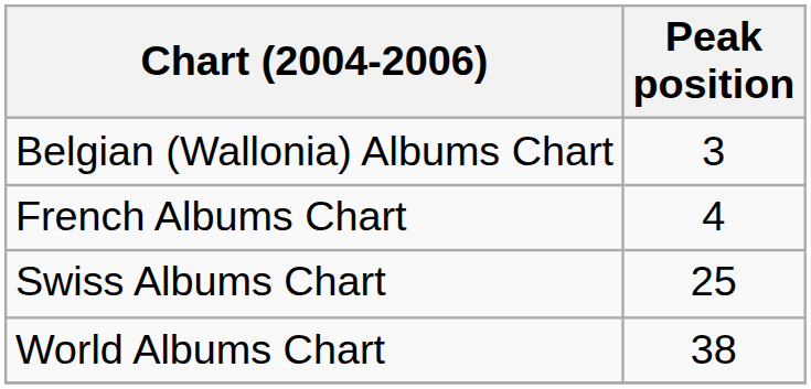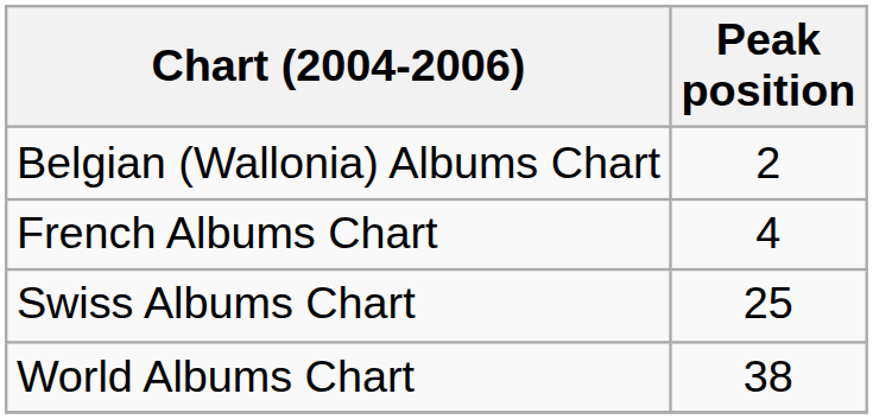 <table class="wikitable sortable">
 <tr>
 <th align="left">Chart (2004-2006)</th>
 <th align="center">Peak<br>position</th>
 </tr>
 <tr>
 <td align="left">Belgian (Wallonia) Albums Chart</td>
-<td align="center">3</td>
+<td align="center">2</td>
 </tr>
 <tr>
 <td align="left">French Albums Chart</td>
 <td align="center">4</td>
 </tr>
 <tr>
 <td align="left">Swiss Albums Chart</td>
 <td align="center">25</td>
 </tr>
 <tr>
 <td align="left">World Albums Chart</td>
 <td align="center">38</td>
 </tr>
 <tr>
 </tr>
 </table>
